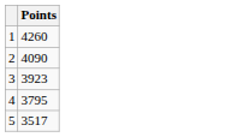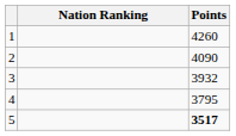 <table class="wikitable col3right">
 <tr>
 <th></th>
+<th style="width:200px; white-space:nowrap;">Nation Ranking</th>
 <th style="width:20px;">Points</th>
 </tr>
 <tr>
 <td>1</td>
+<td></td>
 <td>4260</td>
 </tr>
 <tr>
 <td>2</td>
+<td></td>
 <td>4090</td>
 </tr>
 <tr>
 <td>3</td>
-<td>3923</td>
+<td></td>
+<td>3932</td>
 </tr>
 <tr>
 <td>4</td>
+<td></td>
 <td>3795</td>
 </tr>
 <tr>
 <td>5</td>
-<td>3517</td>
+<td></td>
+<td><strong>3517</strong></td>
 </tr>
 </table>
